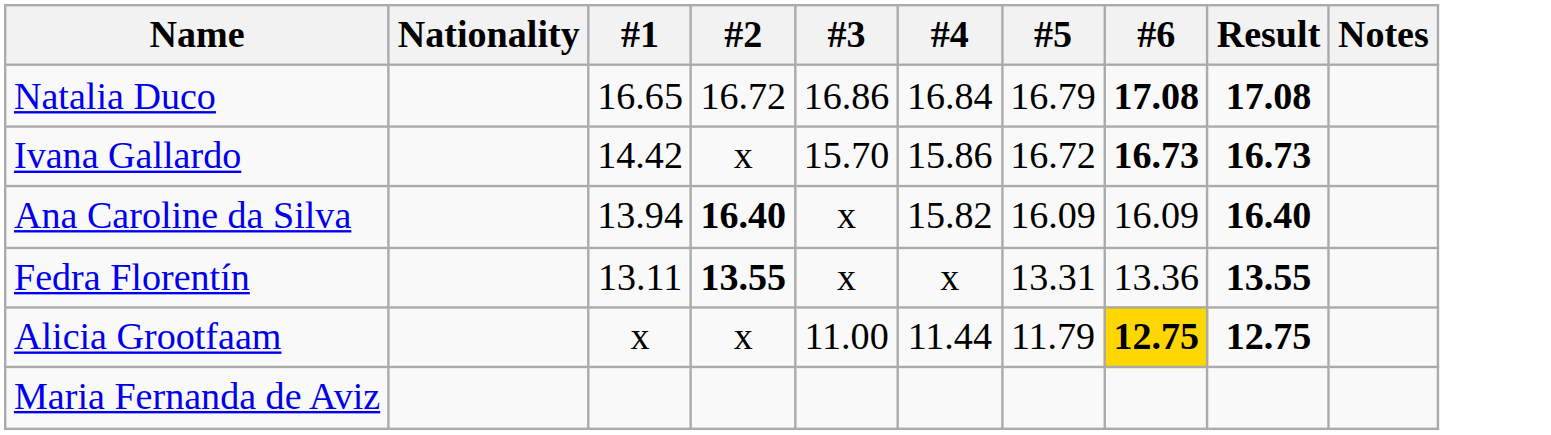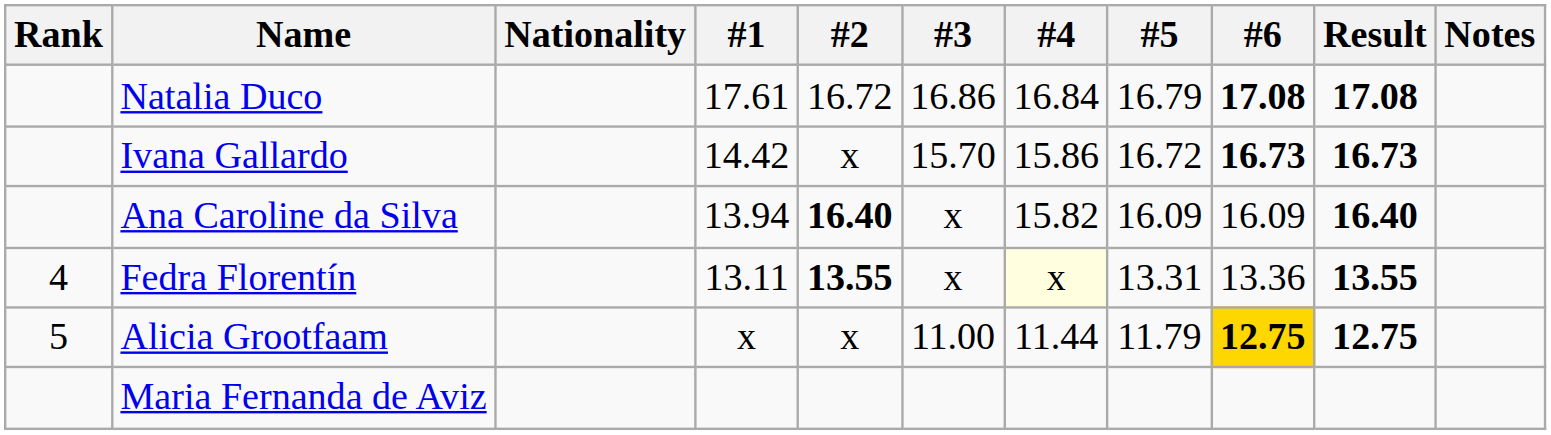 <table class="wikitable sortable" style="text-align:center">
 <tr>
+<th>Rank</th>
 <th>Name</th>
 <th>Nationality</th>
 <th>#1</th>
 <th>#2</th>
 <th>#3</th>
 <th>#4</th>
 <th>#5</th>
 <th>#6</th>
 <th>Result</th>
 <th>Notes</th>
 </tr>
 <tr>
+<td></td>
 <td align=left><a href='#'>Natalia Duco</a></td>
 <td align=left></td>
-<td>16.65</td>
+<td>17.61</td>
 <td>16.72</td>
 <td>16.86</td>
 <td>16.84</td>
 <td>16.79</td>
 <td><strong>17.08</strong></td>
 <td><strong>17.08</strong></td>
 <td></td>
 </tr>
 <tr>
+<td></td>
 <td align=left><a href='#'>Ivana Gallardo</a></td>
 <td align=left></td>
 <td>14.42</td>
 <td>x</td>
 <td>15.70</td>
 <td>15.86</td>
 <td>16.72</td>
 <td><strong>16.73</strong></td>
 <td><strong>16.73</strong></td>
 <td></td>
 </tr>
 <tr>
+<td></td>
 <td align=left><a href='#'>Ana Caroline da Silva</a></td>
 <td align=left></td>
 <td>13.94</td>
 <td><strong>16.40</strong></td>
 <td>x</td>
 <td>15.82</td>
 <td>16.09</td>
 <td>16.09</td>
 <td><strong>16.40</strong></td>
 <td></td>
 </tr>
 <tr>
+<td>4</td>
 <td align=left><a href='#'>Fedra Florentín</a></td>
 <td align=left></td>
 <td>13.11</td>
 <td><strong>13.55</strong></td>
 <td>x</td>
-<td>x</td>
+<td style="background: lightyellow;">x</td>
 <td>13.31</td>
 <td>13.36</td>
 <td><strong>13.55</strong></td>
 <td></td>
 </tr>
 <tr>
+<td>5</td>
 <td align=left><a href='#'>Alicia Grootfaam</a></td>
 <td align=left></td>
 <td>x</td>
 <td>x</td>
 <td>11.00</td>
 <td>11.44</td>
 <td>11.79</td>
 <td style="background: gold;"><strong>12.75</strong></td>
 <td><strong>12.75</strong></td>
 <td></td>
 </tr>
 <tr>
+<td></td>
 <td align=left><a href='#'>Maria Fernanda de Aviz</a></td>
 <td align=left></td>
 <td></td>
 <td></td>
 <td></td>
 <td></td>
 <td></td>
 <td></td>
 <td><strong></strong></td>
 <td></td>
 </tr>
 </table>
